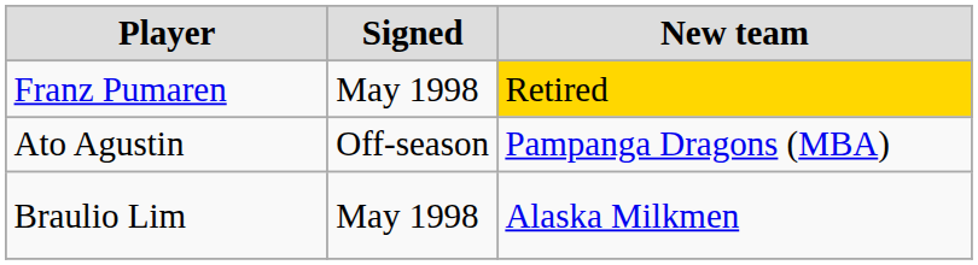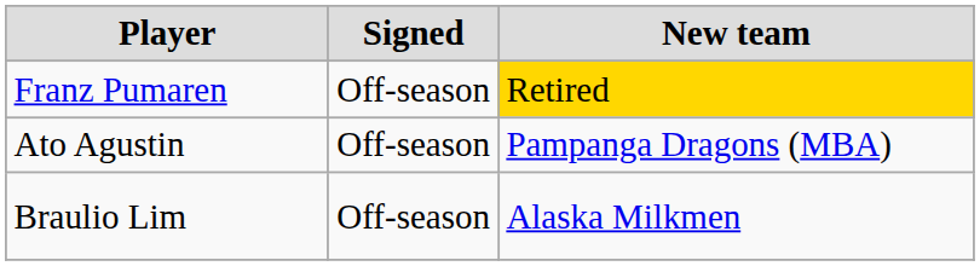 <table class="wikitable sortable sortable">
 <tr align="center" bgcolor="#dddddd">
 <td style="width:140px"><strong>Player</strong></td>
 <td style="width:70px"><strong>Signed</strong></td>
 <td style="width:210px"><strong>New team</strong></td>
 </tr>
 <tr>
 <td><a href='#'>Franz Pumaren</a></td>
-<td>May 1998</td>
+<td>Off-season</td>
 <td style="background: gold;">Retired</td>
 </tr>
 <tr>
 <td>Ato Agustin</td>
 <td>Off-season</td>
 <td><a href='#'>Pampanga Dragons</a> (<a href='#'>MBA</a>)</td>
 </tr>
 <tr style="height:40px">
 <td>Braulio Lim</td>
-<td>May 1998</td>
+<td>Off-season</td>
 <td><a href='#'>Alaska Milkmen</a></td>
 </tr>
 </table>
